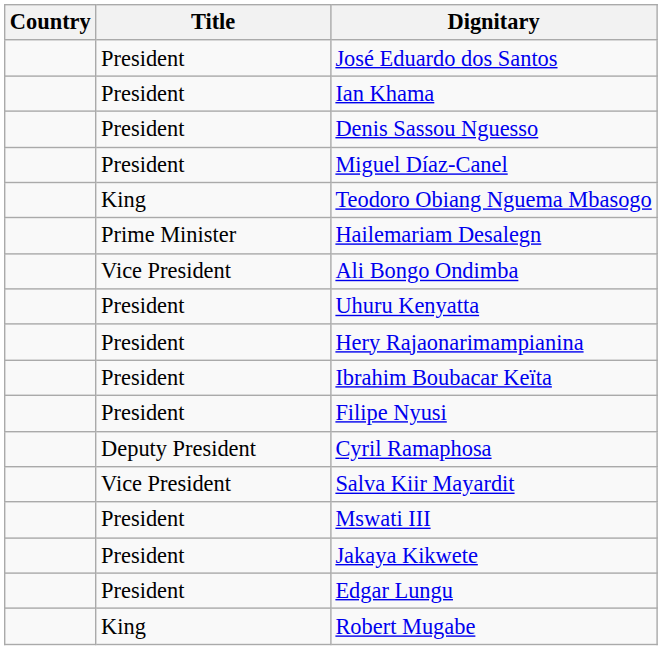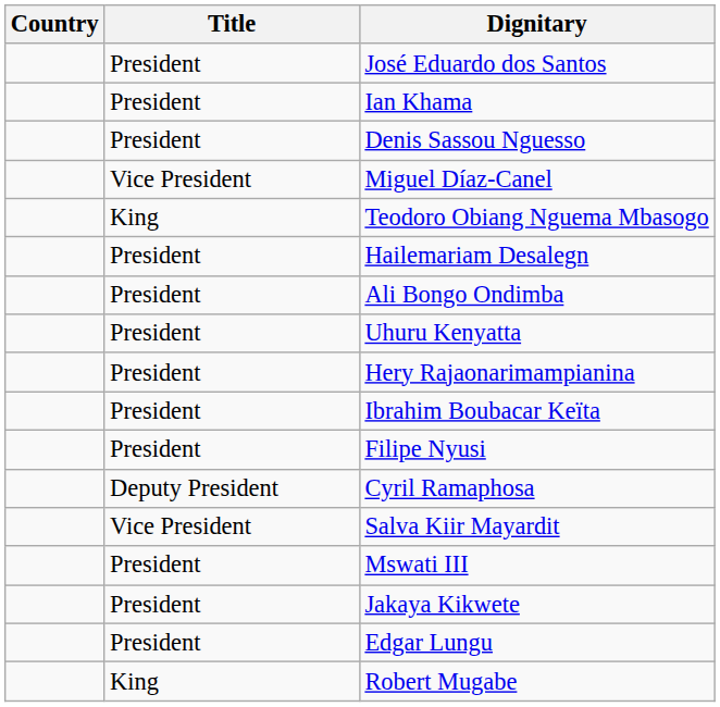 <table class="wikitable sortable">
 <tr>
 <th>Country</th>
 <th width="160px">Title</th>
 <th>Dignitary</th>
 </tr>
 <tr>
 <td></td>
 <td>President</td>
 <td><a href='#'>José Eduardo dos Santos</a></td>
 </tr>
 <tr>
 <td></td>
 <td>President</td>
 <td><a href='#'>Ian Khama</a></td>
 </tr>
 <tr>
 <td></td>
 <td>President</td>
 <td><a href='#'>Denis Sassou Nguesso</a></td>
 </tr>
 <tr>
 <td></td>
-<td>President</td>
+<td>Vice President</td>
 <td><a href='#'>Miguel Díaz-Canel</a></td>
 </tr>
 <tr>
 <td></td>
 <td>King</td>
 <td><a href='#'>Teodoro Obiang Nguema Mbasogo</a></td>
 </tr>
 <tr>
 <td></td>
-<td>Prime Minister</td>
+<td>President</td>
 <td><a href='#'>Hailemariam Desalegn</a></td>
 </tr>
 <tr>
 <td></td>
-<td>Vice President</td>
+<td>President</td>
 <td><a href='#'>Ali Bongo Ondimba</a></td>
 </tr>
 <tr>
 <td></td>
 <td>President</td>
 <td><a href='#'>Uhuru Kenyatta</a></td>
 </tr>
 <tr>
 <td></td>
 <td>President</td>
 <td><a href='#'>Hery Rajaonarimampianina</a></td>
 </tr>
 <tr>
 <td></td>
 <td>President</td>
 <td><a href='#'>Ibrahim Boubacar Keïta</a></td>
 </tr>
 <tr>
 <td></td>
 <td>President</td>
 <td><a href='#'>Filipe Nyusi</a></td>
 </tr>
 <tr>
 <td></td>
 <td>Deputy President</td>
 <td><a href='#'>Cyril Ramaphosa</a></td>
 </tr>
 <tr>
 <td></td>
 <td>Vice President</td>
 <td><a href='#'>Salva Kiir Mayardit</a></td>
 </tr>
 <tr>
 <td></td>
 <td>President</td>
 <td><a href='#'>Mswati III</a></td>
 </tr>
 <tr>
 <td></td>
 <td>President</td>
 <td><a href='#'>Jakaya Kikwete</a></td>
 </tr>
 <tr>
 <td></td>
 <td>President</td>
 <td><a href='#'>Edgar Lungu</a></td>
 </tr>
 <tr>
 <td></td>
 <td>King</td>
 <td><a href='#'>Robert Mugabe</a></td>
 </tr>
 </table>
